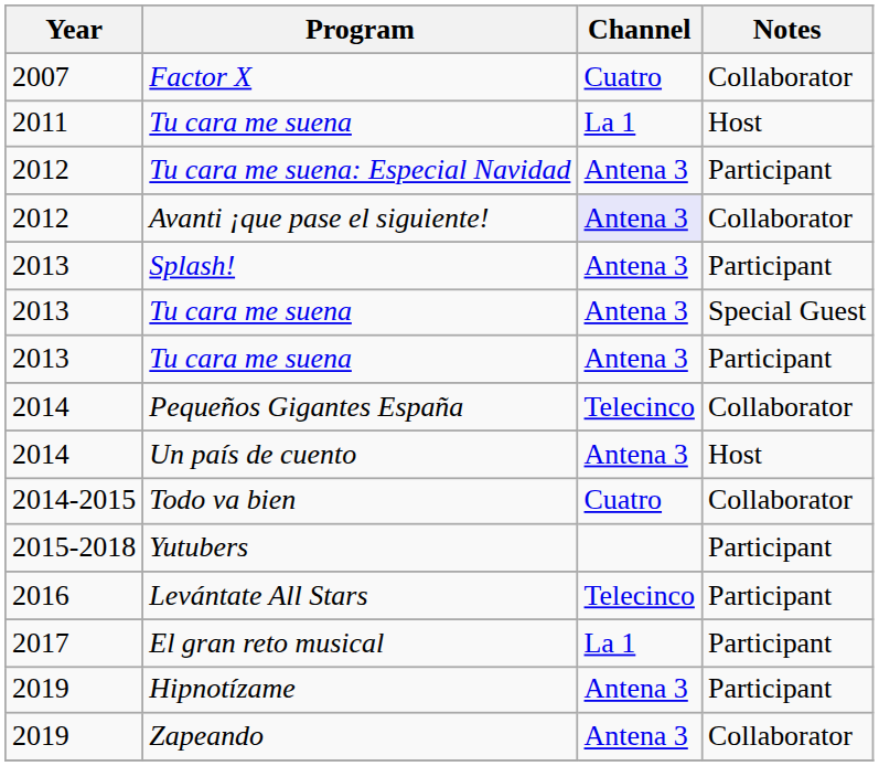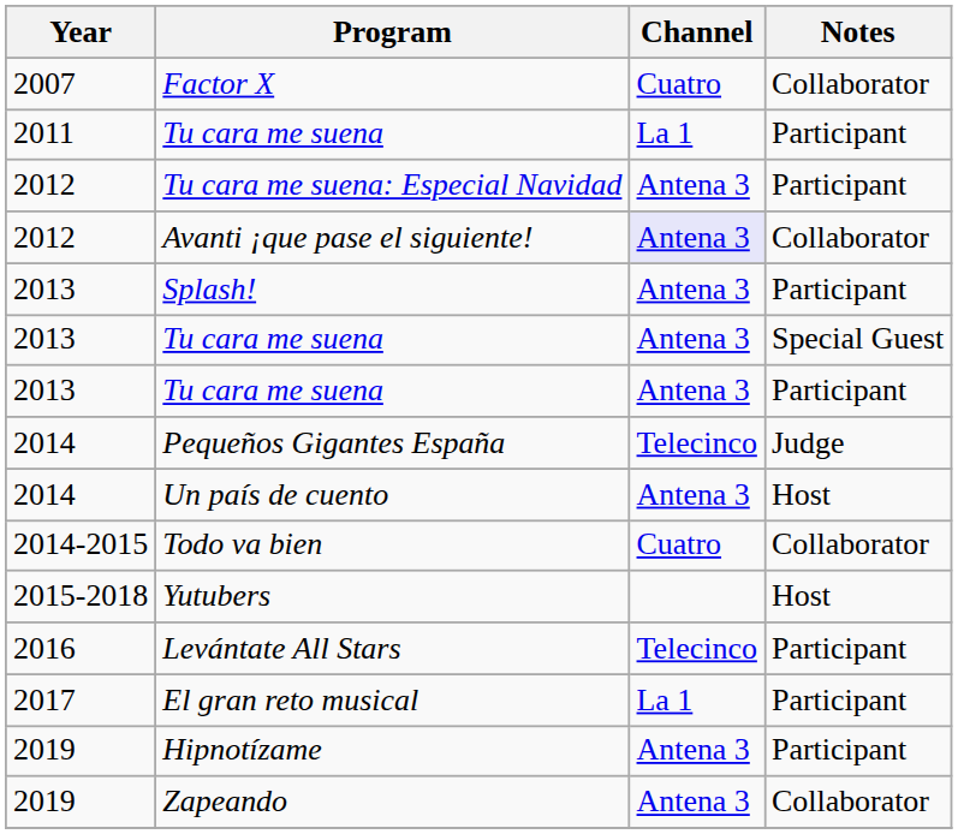 <table class="wikitable" style="font-size: 90%;">
 <tr>
 <th>Year</th>
 <th>Program</th>
 <th>Channel</th>
 <th>Notes</th>
 </tr>
 <tr>
 <td>2007</td>
 <td><em><a href='#'>Factor X</a></em></td>
 <td><a href='#'>Cuatro</a></td>
 <td>Collaborator</td>
 </tr>
 <tr>
 <td>2011</td>
 <td><em><a href='#'>Tu cara me suena</a></em></td>
 <td><a href='#'>La 1</a></td>
-<td>Host</td>
+<td>Participant</td>
 </tr>
 <tr>
 <td>2012</td>
 <td><em><a href='#'>Tu cara me suena: Especial Navidad</a></em></td>
 <td><a href='#'>Antena 3</a></td>
 <td>Participant</td>
 </tr>
 <tr>
 <td>2012</td>
 <td><em>Avanti ¡que pase el siguiente!</em></td>
 <td style="background: lavender;"><a href='#'>Antena 3</a></td>
 <td>Collaborator</td>
 </tr>
 <tr>
 <td>2013</td>
 <td><em><a href='#'>Splash!</a></em></td>
 <td><a href='#'>Antena 3</a></td>
 <td>Participant</td>
 </tr>
 <tr>
 <td>2013</td>
 <td><em><a href='#'>Tu cara me suena</a></em></td>
 <td><a href='#'>Antena 3</a></td>
 <td>Special Guest</td>
 </tr>
 <tr>
 <td>2013</td>
 <td><em><a href='#'>Tu cara me suena</a></em></td>
 <td><a href='#'>Antena 3</a></td>
 <td>Participant</td>
 </tr>
 <tr>
 <td>2014</td>
 <td><em>Pequeños Gigantes España</em></td>
 <td><a href='#'>Telecinco</a></td>
-<td>Collaborator</td>
+<td>Judge</td>
 </tr>
 <tr>
 <td>2014</td>
 <td><em>Un país de cuento</em></td>
 <td><a href='#'>Antena 3</a></td>
 <td>Host</td>
 </tr>
 <tr>
 <td>2014-2015</td>
 <td><em>Todo va bien</em></td>
 <td><a href='#'>Cuatro</a></td>
 <td>Collaborator</td>
 </tr>
 <tr>
 <td>2015-2018</td>
 <td><em>Yutubers</em></td>
 <td></td>
-<td>Participant</td>
+<td>Host</td>
 </tr>
 <tr>
 <td>2016</td>
 <td><em>Levántate All Stars</em></td>
 <td><a href='#'>Telecinco</a></td>
 <td>Participant</td>
 </tr>
 <tr>
 <td>2017</td>
 <td><em>El gran reto musical</em></td>
 <td><a href='#'>La 1</a></td>
 <td>Participant</td>
 </tr>
 <tr>
 <td>2019</td>
 <td><em>Hipnotízame</em></td>
 <td><a href='#'>Antena 3</a></td>
 <td>Participant</td>
 </tr>
 <tr>
 <td>2019</td>
 <td><em>Zapeando</em></td>
 <td><a href='#'>Antena 3</a></td>
 <td>Collaborator</td>
 </tr>
 <tr>
 </tr>
 </table>
